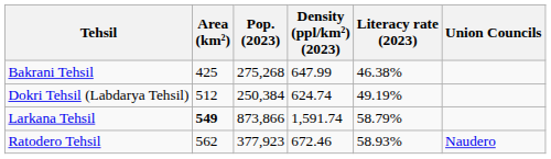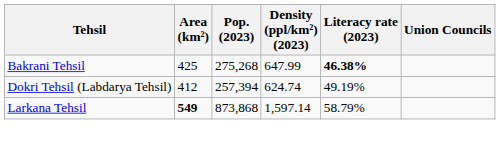 <table class="wikitable sortable static-row-numbers static-row-header-hash">
 <tr>
 <th>Tehsil</th>
 <th>Area<br>(km²)</th>
 <th>Pop.<br>(2023)</th>
 <th>Density<br>(ppl/km²)<br>(2023)</th>
 <th>Literacy rate<br>(2023)</th>
 <th>Union Councils</th>
 </tr>
 <tr>
 <td><a href='#'>Bakrani Tehsil</a></td>
 <td>425</td>
 <td>275,268</td>
 <td>647.99</td>
-<td>46.38%</td>
+<td><strong>46.38%</strong></td>
 <td></td>
 </tr>
 <tr>
 <td><a href='#'>Dokri Tehsil</a> (Labdarya Tehsil)</td>
-<td>512</td>
-<td>250,384</td>
+<td>412</td>
+<td>257,394</td>
 <td>624.74</td>
 <td>49.19%</td>
 <td></td>
 </tr>
 <tr>
 <td><a href='#'>Larkana Tehsil</a></td>
 <td><strong>549</strong></td>
-<td>873,866</td>
-<td>1,591.74</td>
+<td>873,868</td>
+<td>1,597.14</td>
 <td>58.79%</td>
 <td></td>
 </tr>
-<tr>
-<td><a href='#'>Ratodero Tehsil</a></td>
-<td>562</td>
-<td>377,923</td>
-<td>672.46</td>
-<td>58.93%</td>
-<td><a href='#'>Naudero</a></td>
-</tr>
 </table>
